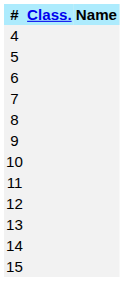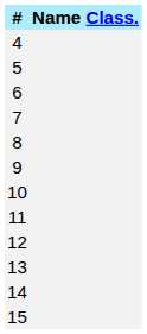 <table border=0 cellpadding=2 cellspacing=0  |- bgcolor=#F2F2F2 style="text-align:center; font-size:90%;">
 <tr bgcolor=#ADEBFD>
 <th>#</th>
+<th align=left>Name</th>
 <th align=left><a href='#'>Class.</a></th>
-<th align=left>Name</th>
 </tr>
 <tr>
 <td>4</td>
 <td align=left></td>
 <td align=left></td>
 </tr>
 <tr>
 <td>5</td>
 <td align=left></td>
 <td align=left></td>
 </tr>
 <tr>
 <td>6</td>
 <td align=left></td>
 <td align=left></td>
 </tr>
 <tr>
 <td>7</td>
 <td align=left></td>
 <td align=left></td>
 </tr>
 <tr>
 <td>8</td>
 <td align=left></td>
 <td align=left></td>
 </tr>
 <tr>
 <td>9</td>
 <td align=left></td>
 <td align=left></td>
 </tr>
 <tr>
 <td>10</td>
 <td align=left></td>
 <td align=left></td>
 </tr>
 <tr>
 <td>11</td>
 <td align=left></td>
 <td align=left></td>
 </tr>
 <tr>
 <td>12</td>
 <td align=left></td>
 <td align=left></td>
 </tr>
 <tr>
 <td>13</td>
 <td align=left></td>
 <td align=left></td>
 </tr>
 <tr>
 <td>14</td>
 <td align=left></td>
 <td align=left></td>
 </tr>
 <tr>
 <td>15</td>
 <td align=left></td>
 <td align=left></td>
 </tr>
 </table>
